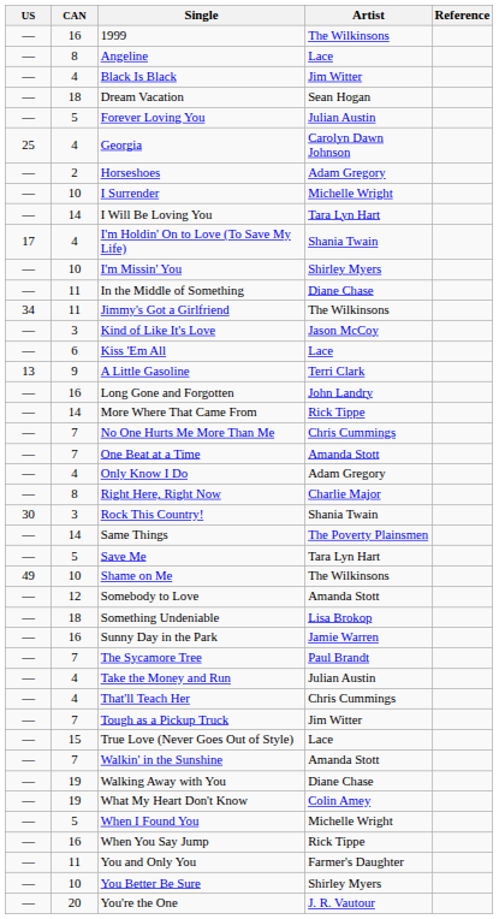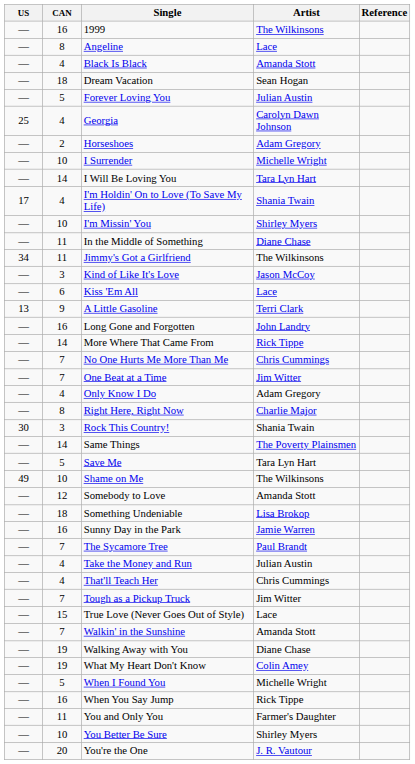 <table class="sortable wikitable">
 <tr>
 <th width="50"><small>US</small></th>
 <th width="50"><small>CAN</small></th>
 <th width="250">Single</th>
 <th width="150">Artist</th>
 <th>Reference</th>
 </tr>
 <tr>
 <td align="center">—</td>
 <td align="center">16</td>
 <td>1999</td>
 <td><a href='#'>The Wilkinsons</a></td>
 <td></td>
 </tr>
 <tr>
 <td align="center">—</td>
 <td align="center">8</td>
 <td><a href='#'>Angeline</a></td>
 <td><a href='#'>Lace</a></td>
 <td></td>
 </tr>
 <tr>
 <td align="center">—</td>
 <td align="center">4</td>
 <td><a href='#'>Black Is Black</a></td>
-<td><a href='#'>Jim Witter</a></td>
+<td><a href='#'>Amanda Stott</a></td>
 <td></td>
 </tr>
 <tr>
 <td align="center">—</td>
 <td align="center">18</td>
 <td>Dream Vacation</td>
 <td>Sean Hogan</td>
 <td></td>
 </tr>
 <tr>
 <td align="center">—</td>
 <td align="center">5</td>
 <td><a href='#'>Forever Loving You</a></td>
 <td><a href='#'>Julian Austin</a></td>
 <td></td>
 </tr>
 <tr>
 <td align="center">25</td>
 <td align="center">4</td>
 <td><a href='#'>Georgia</a></td>
 <td><a href='#'>Carolyn Dawn Johnson</a></td>
 <td></td>
 </tr>
 <tr>
 <td align="center">—</td>
 <td align="center">2</td>
 <td><a href='#'>Horseshoes</a></td>
 <td><a href='#'>Adam Gregory</a></td>
 <td></td>
 </tr>
 <tr>
 <td align="center">—</td>
 <td align="center">10</td>
 <td><a href='#'>I Surrender</a></td>
 <td><a href='#'>Michelle Wright</a></td>
 <td></td>
 </tr>
 <tr>
 <td align="center">—</td>
 <td align="center">14</td>
 <td>I Will Be Loving You</td>
 <td><a href='#'>Tara Lyn Hart</a></td>
 <td></td>
 </tr>
 <tr>
 <td align="center">17</td>
 <td align="center">4</td>
 <td><a href='#'>I'm Holdin' On to Love (To Save My Life)</a></td>
 <td><a href='#'>Shania Twain</a></td>
 <td></td>
 </tr>
 <tr>
 <td align="center">—</td>
 <td align="center">10</td>
 <td><a href='#'>I'm Missin' You</a></td>
 <td><a href='#'>Shirley Myers</a></td>
 <td></td>
 </tr>
 <tr>
 <td align="center">—</td>
 <td align="center">11</td>
 <td>In the Middle of Something</td>
 <td><a href='#'>Diane Chase</a></td>
 <td></td>
 </tr>
 <tr>
 <td align="center">34</td>
 <td align="center">11</td>
 <td><a href='#'>Jimmy's Got a Girlfriend</a></td>
 <td>The Wilkinsons</td>
 <td></td>
 </tr>
 <tr>
 <td align="center">—</td>
 <td align="center">3</td>
 <td><a href='#'>Kind of Like It's Love</a></td>
 <td><a href='#'>Jason McCoy</a></td>
 <td></td>
 </tr>
 <tr>
 <td align="center">—</td>
 <td align="center">6</td>
 <td><a href='#'>Kiss 'Em All</a></td>
 <td><a href='#'>Lace</a></td>
 <td></td>
 </tr>
 <tr>
 <td align="center">13</td>
 <td align="center">9</td>
 <td><a href='#'>A Little Gasoline</a></td>
 <td><a href='#'>Terri Clark</a></td>
 <td></td>
 </tr>
 <tr>
 <td align="center">—</td>
 <td align="center">16</td>
 <td>Long Gone and Forgotten</td>
 <td><a href='#'>John Landry</a></td>
 <td></td>
 </tr>
 <tr>
 <td align="center">—</td>
 <td align="center">14</td>
 <td>More Where That Came From</td>
 <td><a href='#'>Rick Tippe</a></td>
 <td></td>
 </tr>
 <tr>
 <td align="center">—</td>
 <td align="center">7</td>
 <td><a href='#'>No One Hurts Me More Than Me</a></td>
 <td><a href='#'>Chris Cummings</a></td>
 <td></td>
 </tr>
 <tr>
 <td align="center">—</td>
 <td align="center">7</td>
 <td><a href='#'>One Beat at a Time</a></td>
-<td><a href='#'>Amanda Stott</a></td>
+<td><a href='#'>Jim Witter</a></td>
 <td></td>
 </tr>
 <tr>
 <td align="center">—</td>
 <td align="center">4</td>
 <td><a href='#'>Only Know I Do</a></td>
 <td>Adam Gregory</td>
 <td></td>
 </tr>
 <tr>
 <td align="center">—</td>
 <td align="center">8</td>
 <td><a href='#'>Right Here, Right Now</a></td>
 <td><a href='#'>Charlie Major</a></td>
 <td></td>
 </tr>
 <tr>
 <td align="center">30</td>
 <td align="center">3</td>
 <td><a href='#'>Rock This Country!</a></td>
 <td>Shania Twain</td>
 <td></td>
 </tr>
 <tr>
 <td align="center">—</td>
 <td align="center">14</td>
 <td>Same Things</td>
 <td><a href='#'>The Poverty Plainsmen</a></td>
 <td></td>
 </tr>
 <tr>
 <td align="center">—</td>
 <td align="center">5</td>
 <td><a href='#'>Save Me</a></td>
 <td>Tara Lyn Hart</td>
 <td></td>
 </tr>
 <tr>
 <td align="center">49</td>
 <td align="center">10</td>
 <td><a href='#'>Shame on Me</a></td>
 <td>The Wilkinsons</td>
 <td></td>
 </tr>
 <tr>
 <td align="center">—</td>
 <td align="center">12</td>
 <td>Somebody to Love</td>
 <td>Amanda Stott</td>
 <td></td>
 </tr>
 <tr>
 <td align="center">—</td>
 <td align="center">18</td>
 <td>Something Undeniable</td>
 <td><a href='#'>Lisa Brokop</a></td>
 <td></td>
 </tr>
 <tr>
 <td align="center">—</td>
 <td align="center">16</td>
 <td>Sunny Day in the Park</td>
 <td><a href='#'>Jamie Warren</a></td>
 <td></td>
 </tr>
 <tr>
 <td align="center">—</td>
 <td align="center">7</td>
 <td><a href='#'>The Sycamore Tree</a></td>
 <td><a href='#'>Paul Brandt</a></td>
 <td></td>
 </tr>
 <tr>
 <td align="center">—</td>
 <td align="center">4</td>
 <td><a href='#'>Take the Money and Run</a></td>
 <td>Julian Austin</td>
 <td></td>
 </tr>
 <tr>
 <td align="center">—</td>
 <td align="center">4</td>
 <td><a href='#'>That'll Teach Her</a></td>
 <td>Chris Cummings</td>
 <td></td>
 </tr>
 <tr>
 <td align="center">—</td>
 <td align="center">7</td>
 <td><a href='#'>Tough as a Pickup Truck</a></td>
 <td>Jim Witter</td>
 <td></td>
 </tr>
 <tr>
 <td align="center">—</td>
 <td align="center">15</td>
 <td>True Love (Never Goes Out of Style)</td>
 <td>Lace</td>
 <td></td>
 </tr>
 <tr>
 <td align="center">—</td>
 <td align="center">7</td>
 <td><a href='#'>Walkin' in the Sunshine</a></td>
 <td>Amanda Stott</td>
 <td></td>
 </tr>
 <tr>
 <td align="center">—</td>
 <td align="center">19</td>
 <td>Walking Away with You</td>
 <td>Diane Chase</td>
 <td></td>
 </tr>
 <tr>
 <td align="center">—</td>
 <td align="center">19</td>
 <td>What My Heart Don't Know</td>
 <td><a href='#'>Colin Amey</a></td>
 <td></td>
 </tr>
 <tr>
 <td align="center">—</td>
 <td align="center">5</td>
 <td><a href='#'>When I Found You</a></td>
 <td>Michelle Wright</td>
 <td></td>
 </tr>
 <tr>
 <td align="center">—</td>
 <td align="center">16</td>
 <td>When You Say Jump</td>
 <td>Rick Tippe</td>
 <td></td>
 </tr>
 <tr>
 <td align="center">—</td>
 <td align="center">11</td>
 <td>You and Only You</td>
 <td>Farmer's Daughter</td>
 <td></td>
 </tr>
 <tr>
 <td align="center">—</td>
 <td align="center">10</td>
 <td><a href='#'>You Better Be Sure</a></td>
 <td>Shirley Myers</td>
 <td></td>
 </tr>
 <tr>
 <td align="center">—</td>
 <td align="center">20</td>
 <td>You're the One</td>
 <td><a href='#'>J. R. Vautour</a></td>
 <td></td>
 </tr>
 </table>
